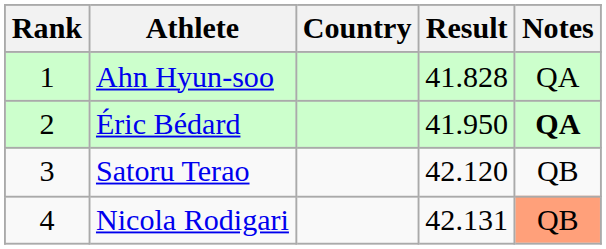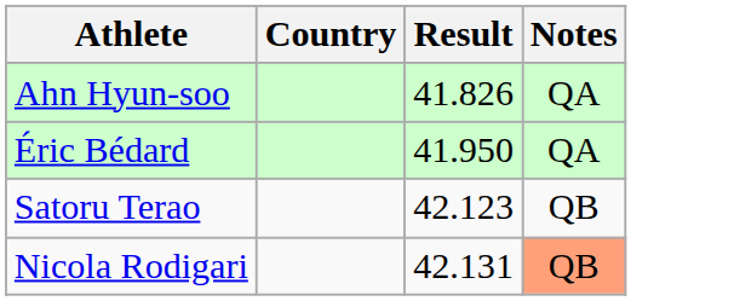 <table class="wikitable sortable" style="text-align:center">
 <tr>
-<th>Rank</th>
 <th>Athlete</th>
 <th>Country</th>
 <th>Result</th>
 <th>Notes</th>
 </tr>
 <tr bgcolor=ccffcc>
-<td>1</td>
 <td align=left><a href='#'>Ahn Hyun-soo</a></td>
 <td></td>
-<td>41.828</td>
+<td>41.826</td>
 <td>QA</td>
 </tr>
 <tr bgcolor=ccffcc>
-<td>2</td>
 <td align=left><a href='#'>Éric Bédard</a></td>
 <td></td>
 <td>41.950</td>
-<td><strong>QA</strong></td>
+<td>QA</td>
 </tr>
 <tr>
-<td>3</td>
 <td align=left><a href='#'>Satoru Terao</a></td>
 <td></td>
-<td>42.120</td>
+<td>42.123</td>
 <td>QB</td>
 </tr>
 <tr>
-<td>4</td>
 <td align=left><a href='#'>Nicola Rodigari</a></td>
 <td></td>
 <td>42.131</td>
 <td style="background: lightsalmon;">QB</td>
 </tr>
 </table>
